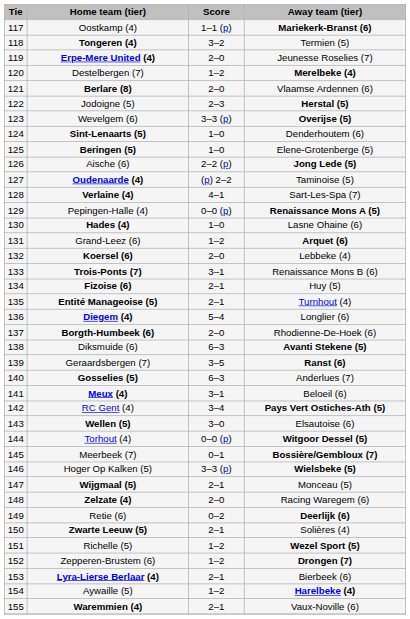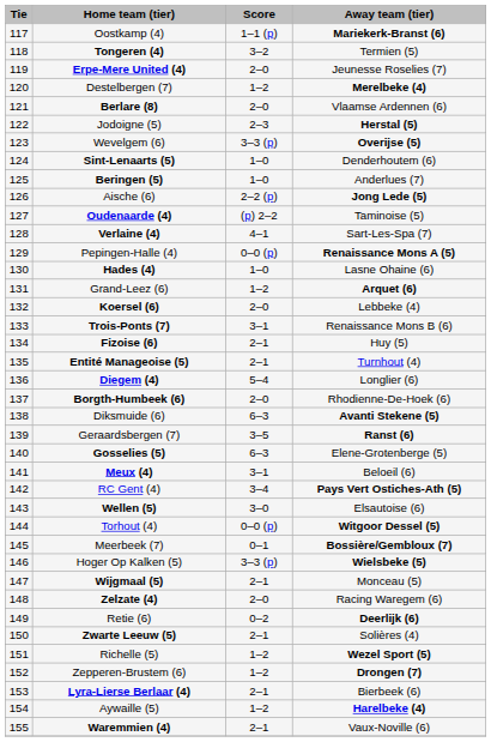 <table class="wikitable" style="width: 600px; background:WhiteSmoke; text-align:center; font-size:90%">
 <tr>
 <td scope="col" style="width:  5.00%; background:silver;"><strong>Tie</strong></td>
 <td scope="col" style="width: 36.25%; background:silver;"><strong>Home team (tier)</strong></td>
 <td scope="col" style="width: 12.50%; background:silver;"><strong>Score</strong></td>
 <td scope="col" style="width: 36.25%; background:silver;"><strong>Away team (tier)</strong></td>
 </tr>
 <tr>
 <td>117</td>
 <td>Oostkamp (4)</td>
 <td>1–1 (<a href='#'>p</a>)</td>
 <td><strong>Mariekerk-Branst (6)</strong></td>
 </tr>
 <tr>
 <td>118</td>
 <td><strong>Tongeren (4)</strong></td>
 <td>3–2</td>
 <td>Termien (5)</td>
 </tr>
 <tr>
 <td>119</td>
 <td><strong><a href='#'>Erpe-Mere United</a> (4)</strong></td>
 <td>2–0</td>
 <td>Jeunesse Roselies (7)</td>
 </tr>
 <tr>
 <td>120</td>
 <td>Destelbergen (7)</td>
 <td>1–2</td>
 <td><strong>Merelbeke (4)</strong></td>
 </tr>
 <tr>
 <td>121</td>
 <td><strong>Berlare (8)</strong></td>
 <td>2–0</td>
 <td>Vlaamse Ardennen (6)</td>
 </tr>
 <tr>
 <td>122</td>
 <td>Jodoigne (5)</td>
 <td>2–3</td>
 <td><strong>Herstal (5)</strong></td>
 </tr>
 <tr>
 <td>123</td>
 <td>Wevelgem (6)</td>
 <td>3–3 (<a href='#'>p</a>)</td>
 <td><strong>Overijse (5)</strong></td>
 </tr>
 <tr>
 <td>124</td>
 <td><strong>Sint-Lenaarts (5)</strong></td>
 <td>1–0</td>
 <td>Denderhoutem (6)</td>
 </tr>
 <tr>
 <td>125</td>
 <td><strong>Beringen (5)</strong></td>
 <td>1–0</td>
-<td>Elene-Grotenberge (5)</td>
+<td>Anderlues (7)</td>
 </tr>
 <tr>
 <td>126</td>
 <td>Aische (6)</td>
 <td>2–2 (<a href='#'>p</a>)</td>
 <td><strong>Jong Lede (5)</strong></td>
 </tr>
 <tr>
 <td>127</td>
 <td><strong><a href='#'>Oudenaarde</a> (4)</strong></td>
 <td>(<a href='#'>p</a>) 2–2</td>
 <td>Taminoise (5)</td>
 </tr>
 <tr>
 <td>128</td>
 <td><strong>Verlaine (4)</strong></td>
 <td>4–1</td>
 <td>Sart-Les-Spa (7)</td>
 </tr>
 <tr>
 <td>129</td>
 <td>Pepingen-Halle (4)</td>
 <td>0–0 (<a href='#'>p</a>)</td>
 <td><strong>Renaissance Mons A (5)</strong></td>
 </tr>
 <tr>
 <td>130</td>
 <td><strong>Hades (4)</strong></td>
 <td>1–0</td>
 <td>Lasne Ohaine (6)</td>
 </tr>
 <tr>
 <td>131</td>
 <td>Grand-Leez (6)</td>
 <td>1–2</td>
 <td><strong>Arquet (6)</strong></td>
 </tr>
 <tr>
 <td>132</td>
 <td><strong>Koersel (6)</strong></td>
 <td>2–0</td>
 <td>Lebbeke (4)</td>
 </tr>
 <tr>
 <td>133</td>
 <td><strong>Trois-Ponts (7)</strong></td>
 <td>3–1</td>
 <td>Renaissance Mons B (6)</td>
 </tr>
 <tr>
 <td>134</td>
 <td><strong>Fizoise (6)</strong></td>
 <td>2–1</td>
 <td>Huy (5)</td>
 </tr>
 <tr>
 <td>135</td>
 <td><strong>Entité Manageoise (5)</strong></td>
 <td>2–1</td>
 <td><a href='#'>Turnhout</a> (4)</td>
 </tr>
 <tr>
 <td>136</td>
 <td><strong><a href='#'>Diegem</a> (4)</strong></td>
 <td>5–4</td>
 <td>Longlier (6)</td>
 </tr>
 <tr>
 <td>137</td>
 <td><strong>Borgth-Humbeek (6)</strong></td>
 <td>2–0</td>
 <td>Rhodienne-De-Hoek (6)</td>
 </tr>
 <tr>
 <td>138</td>
 <td>Diksmuide (6)</td>
 <td>6–3</td>
 <td><strong>Avanti Stekene (5)</strong></td>
 </tr>
 <tr>
 <td>139</td>
 <td>Geraardsbergen (7)</td>
 <td>3–5</td>
 <td><strong>Ranst (6)</strong></td>
 </tr>
 <tr>
 <td>140</td>
 <td><strong>Gosselies (5)</strong></td>
 <td>6–3</td>
-<td>Anderlues (7)</td>
+<td>Elene-Grotenberge (5)</td>
 </tr>
 <tr>
 <td>141</td>
 <td><strong><a href='#'>Meux</a> (4)</strong></td>
 <td>3–1</td>
 <td>Beloeil (6)</td>
 </tr>
 <tr>
 <td>142</td>
 <td><a href='#'>RC Gent</a> (4)</td>
 <td>3–4</td>
 <td><strong>Pays Vert Ostiches-Ath (5)</strong></td>
 </tr>
 <tr>
 <td>143</td>
 <td><strong>Wellen (5)</strong></td>
 <td>3–0</td>
 <td>Elsautoise (6)</td>
 </tr>
 <tr>
 <td>144</td>
 <td><a href='#'>Torhout</a> (4)</td>
 <td>0–0 (<a href='#'>p</a>)</td>
 <td><strong>Witgoor Dessel (5)</strong></td>
 </tr>
 <tr>
 <td>145</td>
 <td>Meerbeek (7)</td>
 <td>0–1</td>
 <td><strong>Bossière/Gembloux (7)</strong></td>
 </tr>
 <tr>
 <td>146</td>
 <td>Hoger Op Kalken (5)</td>
 <td>3–3 (<a href='#'>p</a>)</td>
 <td><strong>Wielsbeke (5)</strong></td>
 </tr>
 <tr>
 <td>147</td>
 <td><strong>Wijgmaal (5)</strong></td>
 <td>2–1</td>
 <td>Monceau (5)</td>
 </tr>
 <tr>
 <td>148</td>
 <td><strong>Zelzate (4)</strong></td>
 <td>2–0</td>
 <td>Racing Waregem (6)</td>
 </tr>
 <tr>
 <td>149</td>
 <td>Retie (6)</td>
 <td>0–2</td>
 <td><strong>Deerlijk (6)</strong></td>
 </tr>
 <tr>
 <td>150</td>
 <td><strong>Zwarte Leeuw (5)</strong></td>
 <td>2–1</td>
 <td>Solières (4)</td>
 </tr>
 <tr>
 <td>151</td>
 <td>Richelle (5)</td>
 <td>1–2</td>
 <td><strong>Wezel Sport (5)</strong></td>
 </tr>
 <tr>
 <td>152</td>
 <td>Zepperen-Brustem (6)</td>
 <td>1–2</td>
 <td><strong>Drongen (7)</strong></td>
 </tr>
 <tr>
 <td>153</td>
 <td><strong><a href='#'>Lyra-Lierse Berlaar</a> (4)</strong></td>
 <td>2–1</td>
 <td>Bierbeek (6)</td>
 </tr>
 <tr>
 <td>154</td>
 <td>Aywaille (5)</td>
 <td>1–2</td>
 <td><strong><a href='#'>Harelbeke</a> (4)</strong></td>
 </tr>
 <tr>
 <td>155</td>
 <td><strong>Waremmien (4)</strong></td>
 <td>2–1</td>
 <td>Vaux-Noville (6)</td>
 </tr>
 <tr>
 </tr>
 </table>
